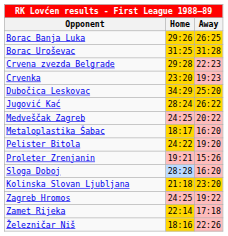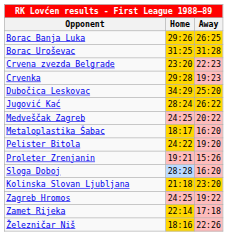 <table class="wikitable" style="text-align:center">
 <tr>
 <th colspan=10 style="background:red; color:white;">RK Lovćen results - First League 1988–89</th>
 </tr>
 <tr>
 <th width=250>Opponent</th>
 <th>Home</th>
 <th>Away</th>
 </tr>
 <tr>
 <td align=left><a href='#'>Borac Banja Luka</a></td>
 <td style="background:gold">29:26</td>
 <td style="background:gold">26:25</td>
 </tr>
 <tr>
 <td align=left><a href='#'>Borac Uroševac</a></td>
 <td style="background:gold">31:25</td>
 <td style="background:gold">31:28</td>
 </tr>
 <tr>
 <td align=left><a href='#'>Crvena zvezda Belgrade</a></td>
-<td style="background:gold">29:28</td>
+<td style="background:gold">23:20</td>
 <td style="background:#ffbbbb;">22:23</td>
 </tr>
 <tr>
 <td align=left><a href='#'>Crvenka</a></td>
-<td style="background:gold">23:20</td>
+<td style="background:gold">29:28</td>
 <td style="background:#ffbbbb;">19:23</td>
 </tr>
 <tr>
 <td align=left><a href='#'>Dubočica Leskovac</a></td>
 <td style="background:gold">34:29</td>
 <td style="background:gold">25:20</td>
 </tr>
 <tr>
 <td align=left><a href='#'>Jugović Kać</a></td>
 <td style="background:gold">28:24</td>
 <td style="background:gold">26:22</td>
 </tr>
 <tr>
 <td align=left><a href='#'>Medveščak Zagreb</a></td>
 <td style="background:#ffbbbb;">24:25</td>
 <td style="background:#ffbbbb;">20:22</td>
 </tr>
 <tr>
 <td align=left><a href='#'>Metaloplastika Šabac</a></td>
 <td style="background:gold">18:17</td>
 <td style="background:#ffbbbb;">16:20</td>
 </tr>
 <tr>
 <td align=left><a href='#'>Pelister Bitola</a></td>
 <td style="background:gold">24:22</td>
 <td style="background:#ffbbbb;">19:20</td>
 </tr>
 <tr>
 <td align=left><a href='#'>Proleter Zrenjanin</a></td>
 <td style="background:#ffbbbb;">19:21</td>
 <td style="background:#ffbbbb;">15:26</td>
 </tr>
 <tr>
 <td align=left><a href='#'>Sloga Doboj</a></td>
 <td style="background:#badaff">28:28</td>
 <td style="background:#ffbbbb;">16:20</td>
 </tr>
 <tr>
 <td align=left><a href='#'>Kolinska Slovan Ljubljana</a></td>
 <td style="background:gold">21:18</td>
 <td style="background:gold">23:20</td>
 </tr>
 <tr>
 <td align=left><a href='#'>Zagreb Hromos</a></td>
 <td style="background:#ffbbbb;">24:25</td>
 <td style="background:#ffbbbb;">19:22</td>
 </tr>
 <tr>
 <td align=left><a href='#'>Zamet Rijeka</a></td>
 <td style="background:gold">22:14</td>
 <td style="background:#ffbbbb;">17:18</td>
 </tr>
 <tr>
 <td align=left><a href='#'>Železničar Niš</a></td>
 <td style="background:gold">18:16</td>
 <td style="background:#ffbbbb;">22:26</td>
 </tr>
 </table>
